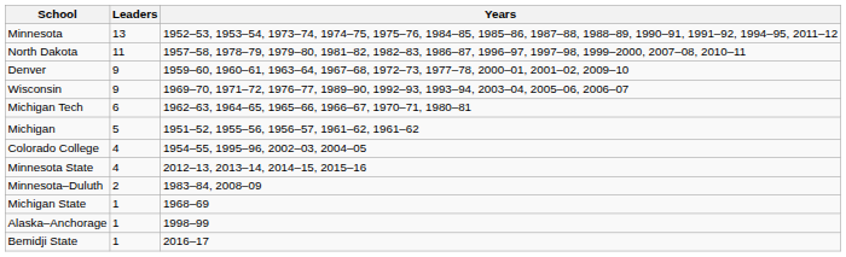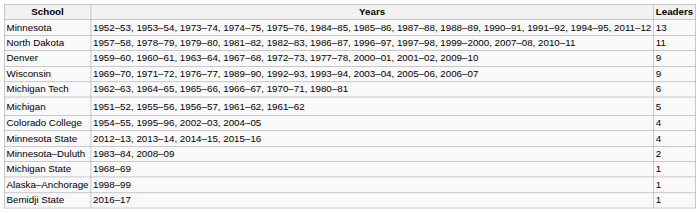 <table class="wikitable sortable">
 <tr>
 <th>School</th>
+<th>Years</th>
 <th>Leaders</th>
-<th>Years</th>
 </tr>
 <tr>
 <td>Minnesota</td>
+<td>1952–53, 1953–54, 1973–74, 1974–75, 1975–76, 1984–85, 1985–86, 1987–88, 1988–89, 1990–91, 1991–92, 1994–95, 2011–12</td>
 <td>13</td>
-<td>1952–53, 1953–54, 1973–74, 1974–75, 1975–76, 1984–85, 1985–86, 1987–88, 1988–89, 1990–91, 1991–92, 1994–95, 2011–12</td>
 </tr>
 <tr>
 <td>North Dakota</td>
+<td>1957–58, 1978–79, 1979–80, 1981–82, 1982–83, 1986–87, 1996–97, 1997–98, 1999–2000, 2007–08, 2010–11</td>
 <td>11</td>
-<td>1957–58, 1978–79, 1979–80, 1981–82, 1982–83, 1986–87, 1996–97, 1997–98, 1999–2000, 2007–08, 2010–11</td>
 </tr>
 <tr>
 <td>Denver</td>
+<td>1959–60, 1960–61, 1963–64, 1967–68, 1972–73, 1977–78, 2000–01, 2001–02, 2009–10</td>
 <td>9</td>
-<td>1959–60, 1960–61, 1963–64, 1967–68, 1972–73, 1977–78, 2000–01, 2001–02, 2009–10</td>
 </tr>
 <tr>
 <td>Wisconsin</td>
+<td>1969–70, 1971–72, 1976–77, 1989–90, 1992–93, 1993–94, 2003–04, 2005–06, 2006–07</td>
 <td>9</td>
-<td>1969–70, 1971–72, 1976–77, 1989–90, 1992–93, 1993–94, 2003–04, 2005–06, 2006–07</td>
 </tr>
 <tr>
 <td>Michigan Tech</td>
+<td>1962–63, 1964–65, 1965–66, 1966–67, 1970–71, 1980–81</td>
 <td>6</td>
-<td>1962–63, 1964–65, 1965–66, 1966–67, 1970–71, 1980–81</td>
 </tr>
 <tr>
 <td>Michigan</td>
+<td>1951–52, 1955–56, 1956–57, 1961–62<sup></sup>, 1961–62<sup></sup></td>
 <td>5</td>
-<td>1951–52, 1955–56, 1956–57, 1961–62<sup></sup>, 1961–62<sup></sup></td>
 </tr>
 <tr>
 <td>Colorado College</td>
+<td>1954–55, 1995–96, 2002–03, 2004–05</td>
 <td>4</td>
-<td>1954–55, 1995–96, 2002–03, 2004–05</td>
 </tr>
 <tr>
 <td>Minnesota State</td>
+<td>2012–13, 2013–14, 2014–15, 2015–16</td>
 <td>4</td>
-<td>2012–13, 2013–14, 2014–15, 2015–16</td>
 </tr>
 <tr>
 <td>Minnesota–Duluth</td>
+<td>1983–84, 2008–09</td>
 <td>2</td>
-<td>1983–84, 2008–09</td>
 </tr>
 <tr>
 <td>Michigan State</td>
+<td>1968–69</td>
 <td>1</td>
-<td>1968–69</td>
 </tr>
 <tr>
 <td>Alaska–Anchorage</td>
+<td>1998–99</td>
 <td>1</td>
-<td>1998–99</td>
 </tr>
 <tr>
 <td>Bemidji State</td>
+<td>2016–17</td>
 <td>1</td>
-<td>2016–17</td>
 </tr>
 </table>
